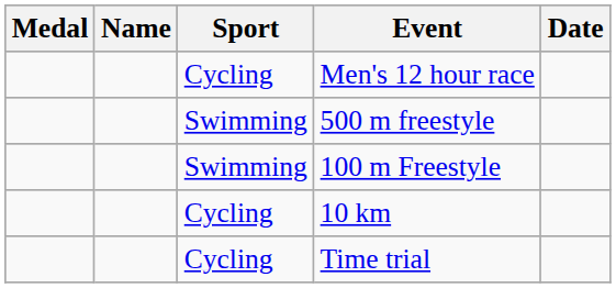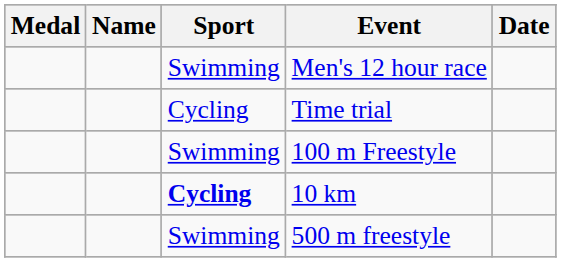 <table class="wikitable sortable" style=font-size:95%>
 <tr>
 <th>Medal</th>
 <th>Name</th>
 <th>Sport</th>
 <th>Event</th>
 <th>Date</th>
 </tr>
 <tr>
 <td></td>
 <td></td>
-<td><a href='#'>Cycling</a></td>
+<td><a href='#'>Swimming</a></td>
 <td><a href='#'>Men's 12 hour race</a></td>
 <td></td>
 </tr>
 <tr>
 <td></td>
 <td></td>
-<td><a href='#'>Swimming</a></td>
-<td><a href='#'>500 m freestyle</a></td>
+<td><a href='#'>Cycling</a></td>
+<td><a href='#'>Time trial</a></td>
 <td></td>
 </tr>
 <tr>
 <td></td>
 <td></td>
 <td><a href='#'>Swimming</a></td>
 <td><a href='#'>100 m Freestyle</a></td>
 <td></td>
 </tr>
 <tr>
 <td></td>
 <td></td>
-<td><a href='#'>Cycling</a></td>
+<td><strong><a href='#'>Cycling</a></strong></td>
 <td><a href='#'>10 km</a></td>
 <td></td>
 </tr>
 <tr>
 <td></td>
 <td></td>
-<td><a href='#'>Cycling</a></td>
-<td><a href='#'>Time trial</a></td>
+<td><a href='#'>Swimming</a></td>
+<td><a href='#'>500 m freestyle</a></td>
 <td></td>
 </tr>
 </table>
